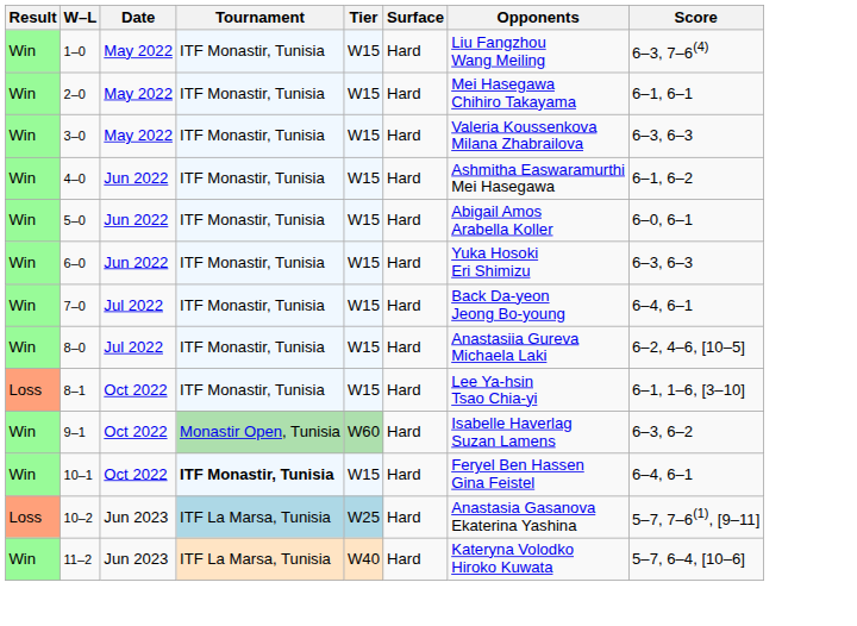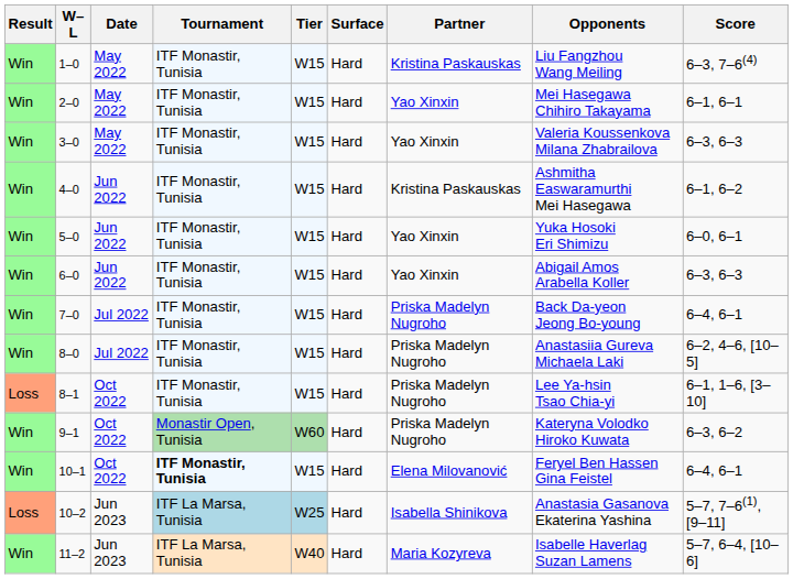 <table class="sortable wikitable">
 <tr>
 <th>Result</th>
 <th class="unsortable">W–L</th>
 <th>Date</th>
 <th>Tournament</th>
 <th>Tier</th>
 <th>Surface</th>
+<th>Partner</th>
 <th>Opponents</th>
 <th class="unsortable">Score</th>
 </tr>
 <tr>
 <td style="background:#98fb98;">Win</td>
 <td><small>1–0</small></td>
 <td><a href='#'>May 2022</a></td>
 <td style="background:#f0f8ff;">ITF Monastir, Tunisia</td>
 <td style="background:#f0f8ff;">W15</td>
 <td>Hard</td>
+<td> <a href='#'>Kristina Paskauskas</a></td>
 <td> <a href='#'>Liu Fangzhou</a> <br>  <a href='#'>Wang Meiling</a></td>
 <td>6–3, 7–6<sup>(4)</sup></td>
 </tr>
 <tr>
 <td style="background:#98fb98;">Win</td>
 <td><small>2–0</small></td>
 <td><a href='#'>May 2022</a></td>
 <td style="background:#f0f8ff;">ITF Monastir, Tunisia</td>
 <td style="background:#f0f8ff;">W15</td>
 <td>Hard</td>
+<td> <a href='#'>Yao Xinxin</a></td>
 <td> <a href='#'>Mei Hasegawa</a> <br>  <a href='#'>Chihiro Takayama</a></td>
 <td>6–1, 6–1</td>
 </tr>
 <tr>
 <td style="background:#98fb98;">Win</td>
 <td><small>3–0</small></td>
 <td><a href='#'>May 2022</a></td>
 <td style="background:#f0f8ff;">ITF Monastir, Tunisia</td>
 <td style="background:#f0f8ff;">W15</td>
 <td>Hard</td>
+<td> Yao Xinxin</td>
 <td> <a href='#'>Valeria Koussenkova</a> <br>  <a href='#'>Milana Zhabrailova</a></td>
 <td>6–3, 6–3</td>
 </tr>
 <tr>
 <td style="background:#98fb98;">Win</td>
 <td><small>4–0</small></td>
 <td><a href='#'>Jun 2022</a></td>
 <td style="background:#f0f8ff;">ITF Monastir, Tunisia</td>
 <td style="background:#f0f8ff;">W15</td>
 <td>Hard</td>
+<td> Kristina Paskauskas</td>
 <td> <a href='#'>Ashmitha Easwaramurthi</a> <br>  Mei Hasegawa</td>
 <td>6–1, 6–2</td>
 </tr>
 <tr>
 <td style="background:#98fb98;">Win</td>
 <td><small>5–0</small></td>
 <td><a href='#'>Jun 2022</a></td>
 <td style="background:#f0f8ff;">ITF Monastir, Tunisia</td>
 <td style="background:#f0f8ff;">W15</td>
 <td>Hard</td>
-<td> <a href='#'>Abigail Amos</a> <br>  <a href='#'>Arabella Koller</a></td>
+<td> Yao Xinxin</td>
+<td> <a href='#'>Yuka Hosoki</a> <br>  <a href='#'>Eri Shimizu</a></td>
 <td>6–0, 6–1</td>
 </tr>
 <tr>
 <td style="background:#98fb98;">Win</td>
 <td><small>6–0</small></td>
 <td><a href='#'>Jun 2022</a></td>
 <td style="background:#f0f8ff;">ITF Monastir, Tunisia</td>
 <td style="background:#f0f8ff;">W15</td>
 <td>Hard</td>
-<td> <a href='#'>Yuka Hosoki</a> <br>  <a href='#'>Eri Shimizu</a></td>
+<td> Yao Xinxin</td>
+<td> <a href='#'>Abigail Amos</a> <br>  <a href='#'>Arabella Koller</a></td>
 <td>6–3, 6–3</td>
 </tr>
 <tr>
 <td style="background:#98fb98;">Win</td>
 <td><small>7–0</small></td>
 <td><a href='#'>Jul 2022</a></td>
 <td style="background:#f0f8ff;">ITF Monastir, Tunisia</td>
 <td style="background:#f0f8ff;">W15</td>
 <td>Hard</td>
+<td> <a href='#'>Priska Madelyn Nugroho</a></td>
 <td> <a href='#'>Back Da-yeon</a> <br>  <a href='#'>Jeong Bo-young</a></td>
 <td>6–4, 6–1</td>
 </tr>
 <tr>
 <td style="background:#98fb98;">Win</td>
 <td><small>8–0</small></td>
 <td><a href='#'>Jul 2022</a></td>
 <td style="background:#f0f8ff;">ITF Monastir, Tunisia</td>
 <td style="background:#f0f8ff;">W15</td>
 <td>Hard</td>
+<td> Priska Madelyn Nugroho</td>
 <td> <a href='#'>Anastasiia Gureva</a> <br>  <a href='#'>Michaela Laki</a></td>
 <td>6–2, 4–6, [10–5]</td>
 </tr>
 <tr>
 <td style="background:#ffa07a;">Loss</td>
 <td><small>8–1</small></td>
 <td><a href='#'>Oct 2022</a></td>
 <td style="background:#f0f8ff;">ITF Monastir, Tunisia</td>
 <td style="background:#f0f8ff;">W15</td>
 <td>Hard</td>
+<td> Priska Madelyn Nugroho</td>
 <td> <a href='#'>Lee Ya-hsin</a> <br>  <a href='#'>Tsao Chia-yi</a></td>
 <td>6–1, 1–6, [3–10]</td>
 </tr>
 <tr>
 <td style="background:#98fb98;">Win</td>
 <td><small>9–1</small></td>
 <td><a href='#'>Oct 2022</a></td>
 <td style="background:#addfad;"><a href='#'>Monastir Open</a>, Tunisia</td>
 <td style="background:#addfad;">W60</td>
 <td>Hard</td>
-<td> <a href='#'>Isabelle Haverlag</a> <br>  <a href='#'>Suzan Lamens</a></td>
+<td> Priska Madelyn Nugroho</td>
+<td> <a href='#'>Kateryna Volodko</a> <br>  <a href='#'>Hiroko Kuwata</a></td>
 <td>6–3, 6–2</td>
 </tr>
 <tr>
 <td style="background:#98fb98;">Win</td>
 <td><small>10–1</small></td>
 <td><a href='#'>Oct 2022</a></td>
 <td style="background:#f0f8ff;"><strong>ITF Monastir, Tunisia</strong></td>
 <td style="background:#f0f8ff;">W15</td>
 <td>Hard</td>
+<td> <a href='#'>Elena Milovanović</a></td>
 <td> <a href='#'>Feryel Ben Hassen</a> <br>  <a href='#'>Gina Feistel</a></td>
 <td>6–4, 6–1</td>
 </tr>
 <tr>
 <td style="background:#ffa07a;">Loss</td>
 <td><small>10–2</small></td>
 <td>Jun 2023</td>
 <td style="background:lightblue;">ITF La Marsa, Tunisia</td>
 <td style="background:lightblue;">W25</td>
 <td>Hard</td>
+<td> <a href='#'>Isabella Shinikova</a></td>
 <td> <a href='#'>Anastasia Gasanova</a> <br>  Ekaterina Yashina</td>
 <td>5–7, 7–6<sup>(1)</sup>, [9–11]</td>
 </tr>
 <tr>
 <td style="background:#98fb98;">Win</td>
 <td><small>11–2</small></td>
 <td>Jun 2023</td>
 <td style="background:#ffe4c4;">ITF La Marsa, Tunisia</td>
 <td style="background:#ffe4c4;">W40</td>
 <td>Hard</td>
-<td> <a href='#'>Kateryna Volodko</a> <br>  <a href='#'>Hiroko Kuwata</a></td>
+<td> <a href='#'>Maria Kozyreva</a></td>
+<td> <a href='#'>Isabelle Haverlag</a> <br>  <a href='#'>Suzan Lamens</a></td>
 <td>5–7, 6–4, [10–6]</td>
 </tr>
 </table>
